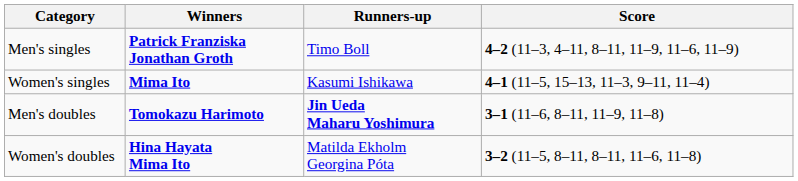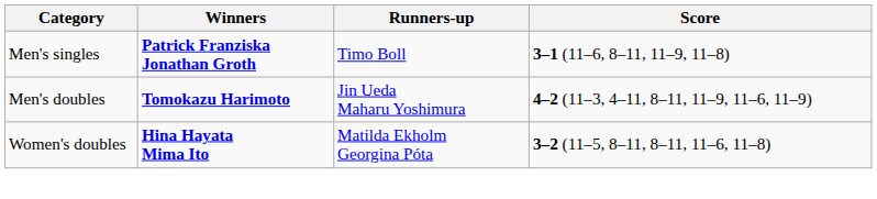 <table class=wikitable style="white-space:nowrap;">
 <tr>
 <th scope="col" style="width: 120px;">Category</th>
 <th scope="col" style="width: 180px;">Winners</th>
 <th scope="col" style="width: 180px;">Runners-up</th>
 <th scope="col" style="width: 320px;">Score</th>
 </tr>
 <tr>
 <td>Men's singles</td>
 <td> <strong><a href='#'>Patrick Franziska</a></strong><br> <strong><a href='#'>Jonathan Groth</a></strong></td>
 <td> <a href='#'>Timo Boll</a></td>
-<td><strong>4–2</strong> (11–3, 4–11, 8–11, 11–9, 11–6, 11–9)</td>
-</tr>
-<tr>
-<td>Women's singles</td>
-<td> <strong><a href='#'>Mima Ito</a></strong></td>
-<td> <a href='#'>Kasumi Ishikawa</a></td>
-<td><strong>4–1</strong> (11–5, 15–13, 11–3, 9–11, 11–4)</td>
+<td><strong>3–1</strong> (11–6, 8–11, 11–9, 11–8)</td>
 </tr>
 <tr>
 <td>Men's doubles</td>
 <td> <strong><a href='#'>Tomokazu Harimoto</a></strong></td>
-<td><strong> <a href='#'>Jin Ueda</a><br> <a href='#'>Maharu Yoshimura</a></strong></td>
-<td><strong>3–1</strong> (11–6, 8–11, 11–9, 11–8)</td>
+<td> <a href='#'>Jin Ueda</a><br> <a href='#'>Maharu Yoshimura</a></td>
+<td><strong>4–2</strong> (11–3, 4–11, 8–11, 11–9, 11–6, 11–9)</td>
 </tr>
 <tr>
 <td>Women's doubles</td>
 <td> <strong><a href='#'>Hina Hayata</a></strong><br> <strong><a href='#'>Mima Ito</a></strong></td>
 <td> <a href='#'>Matilda Ekholm</a><br> <a href='#'>Georgina Póta</a></td>
 <td><strong>3–2</strong> (11–5, 8–11, 8–11, 11–6, 11–8)</td>
 </tr>
 </table>
